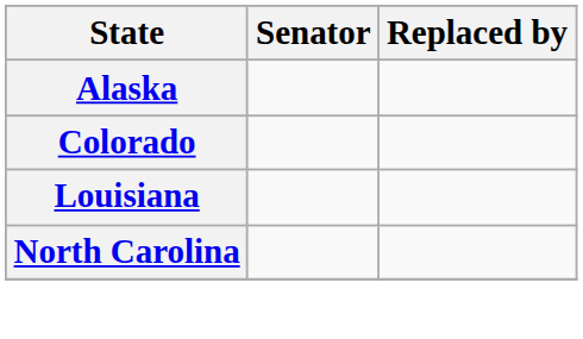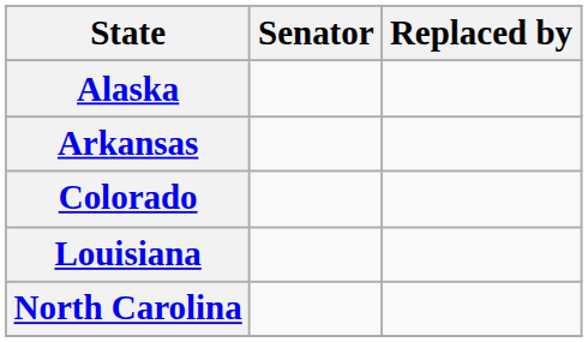 <table class="wikitable sortable plainrowheaders">
 <tr>
 <th scope="col">State</th>
 <th scope="col">Senator</th>
 <th scope="col">Replaced by</th>
 </tr>
 <tr>
 <th><a href='#'>Alaska</a></th>
+<td></td>
+<td></td>
+</tr>
+<tr>
+<th><a href='#'>Arkansas</a></th>
 <td></td>
 <td></td>
 </tr>
 <tr>
 <th><a href='#'>Colorado</a></th>
 <td></td>
 <td></td>
 </tr>
 <tr>
 <th><a href='#'>Louisiana</a></th>
 <td></td>
 <td></td>
 </tr>
 <tr>
 <th><a href='#'>North Carolina</a></th>
 <td></td>
 <td></td>
 </tr>
 <tr>
 </tr>
 </table>
